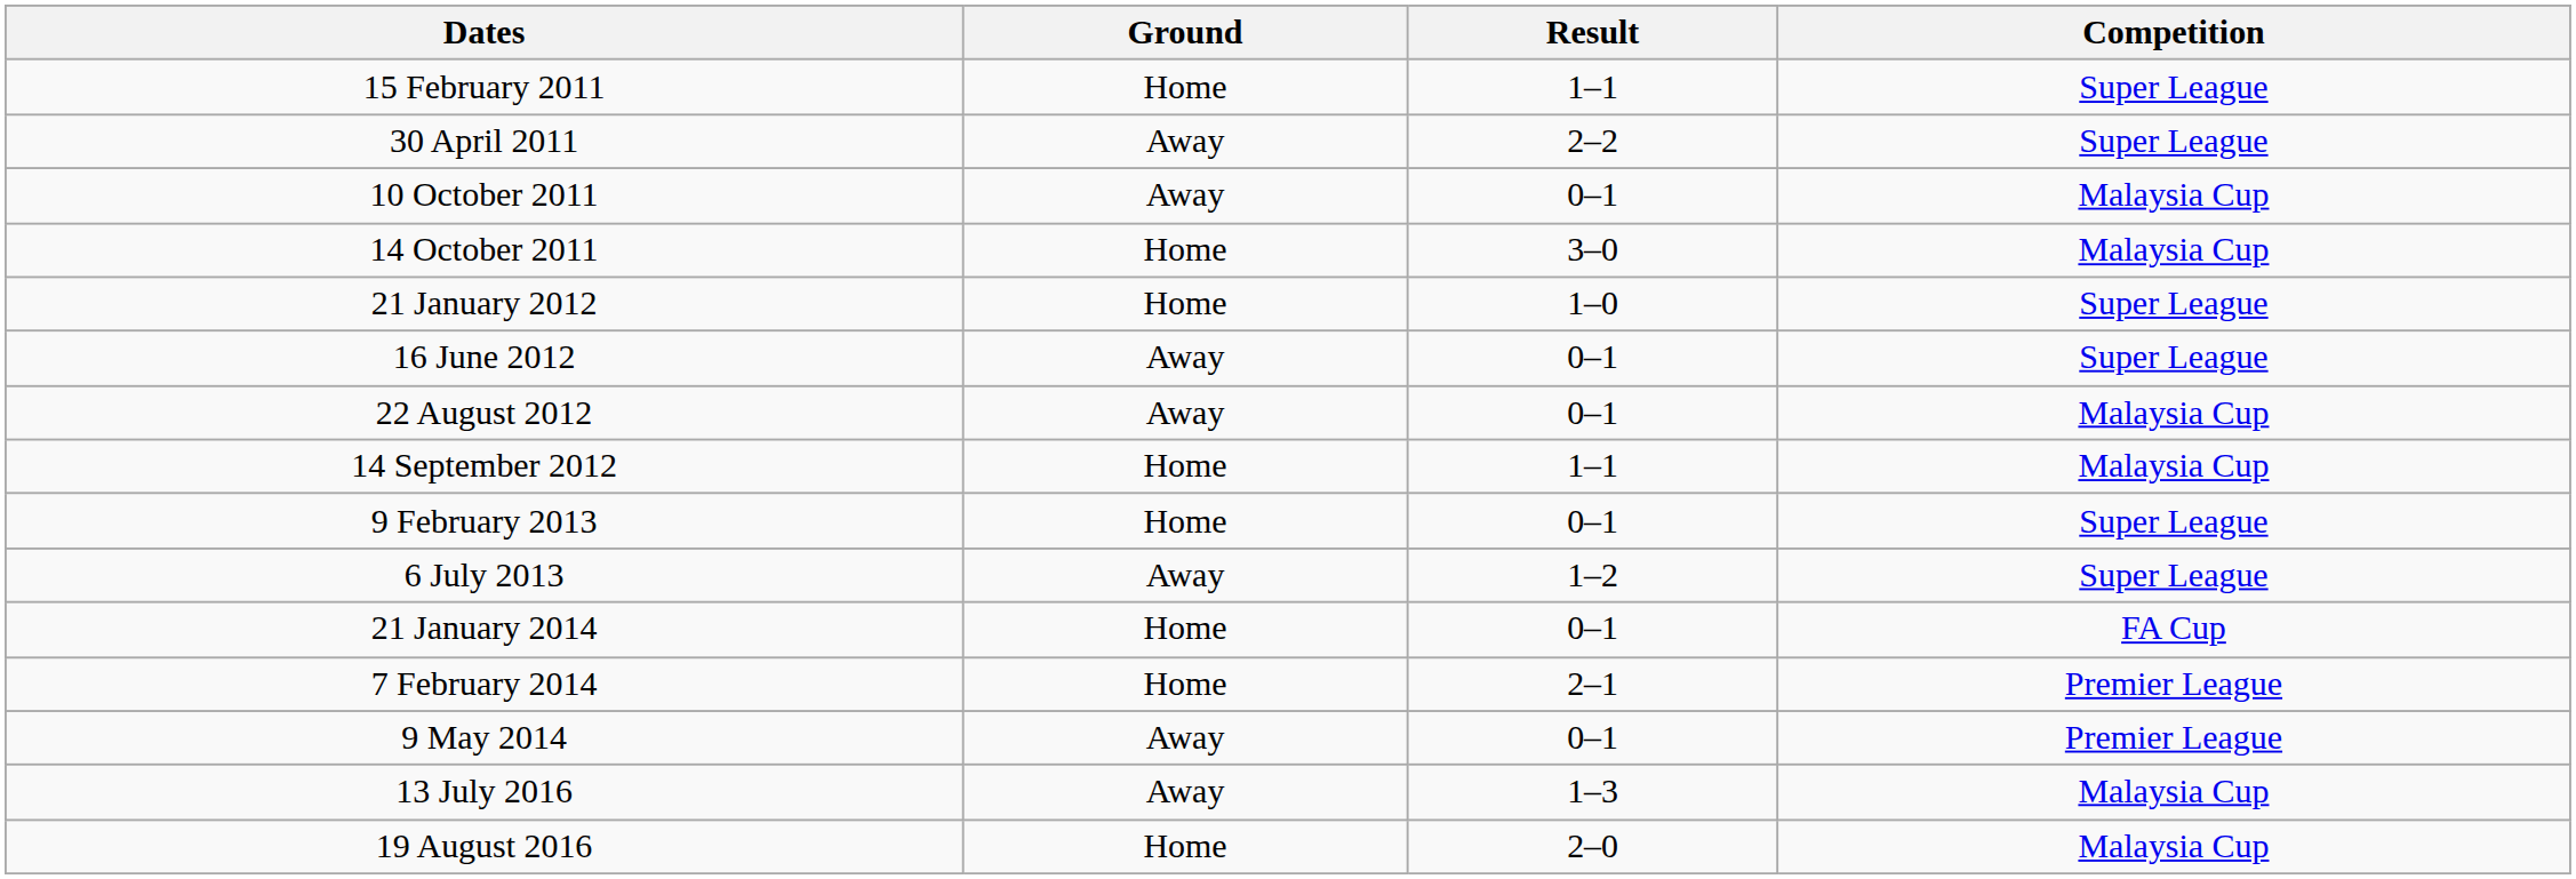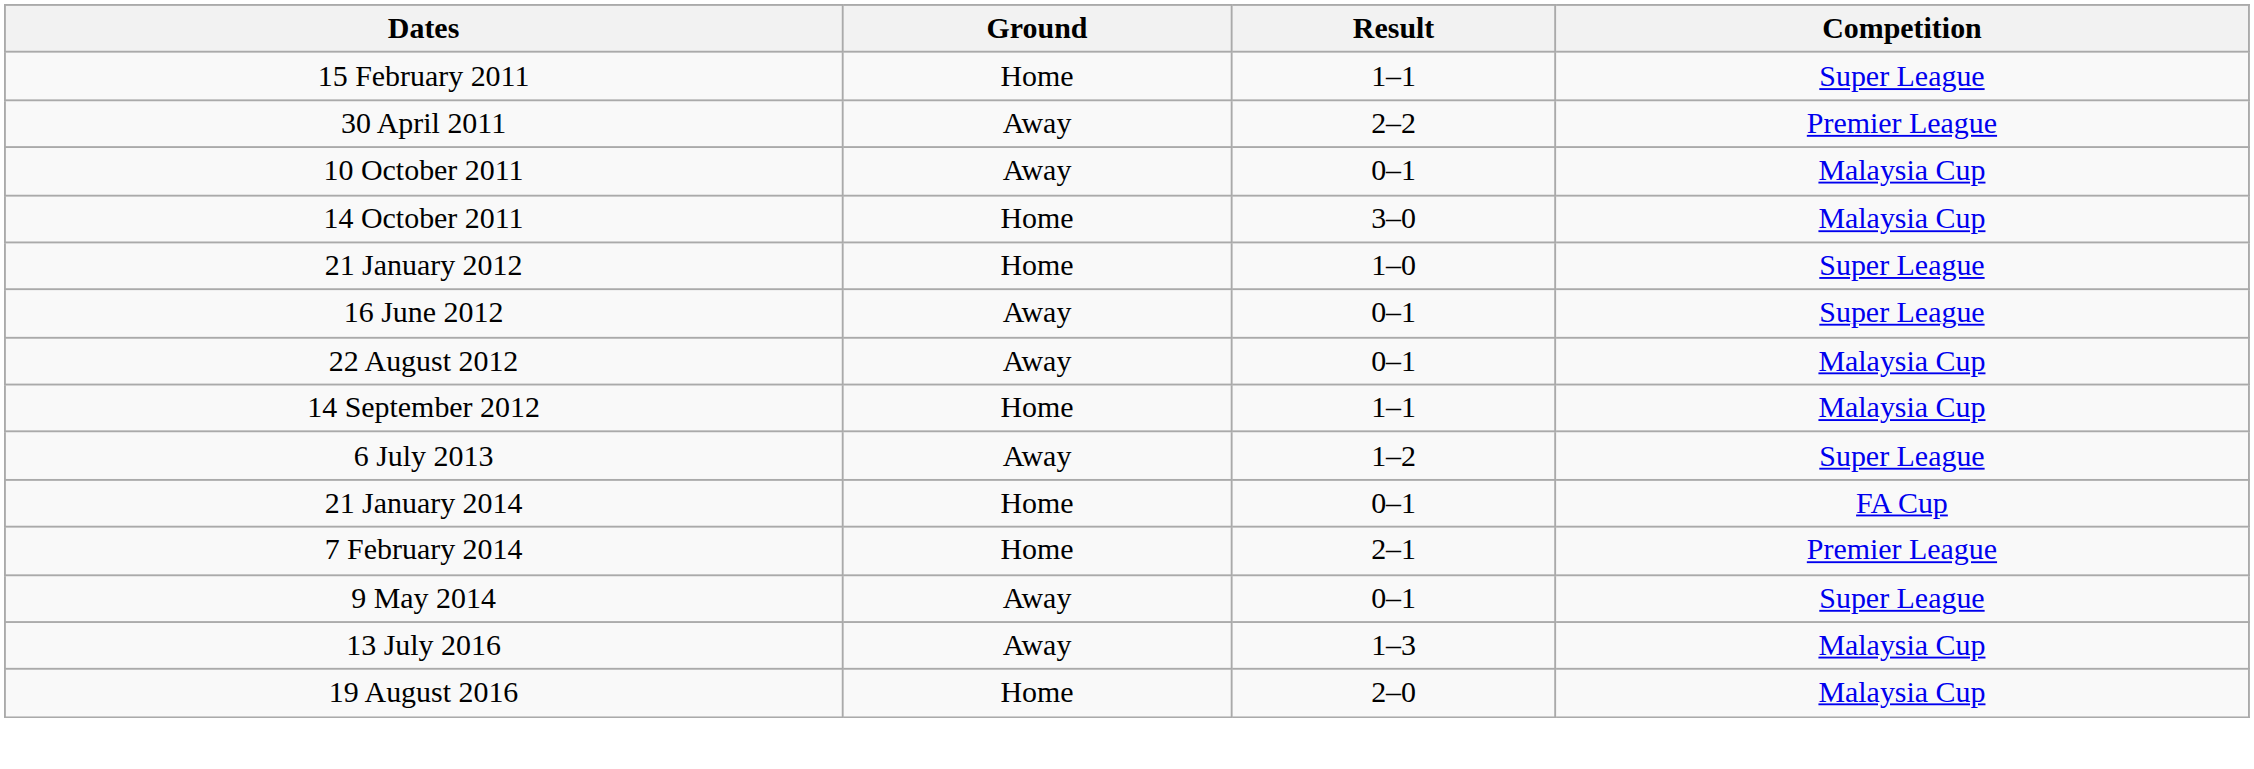 <table class="wikitable" style="width:95%;text-align:center">
 <tr>
 <th>Dates</th>
 <th>Ground</th>
 <th>Result</th>
 <th>Competition</th>
 </tr>
 <tr>
 <td>15 February 2011</td>
 <td>Home</td>
 <td>1–1</td>
 <td><a href='#'>Super League</a></td>
 </tr>
 <tr>
 <td>30 April 2011</td>
 <td>Away</td>
 <td>2–2</td>
-<td><a href='#'>Super League</a></td>
+<td><a href='#'>Premier League</a></td>
 </tr>
 <tr>
 <td>10 October 2011</td>
 <td>Away</td>
 <td>0–1</td>
 <td><a href='#'>Malaysia Cup</a></td>
 </tr>
 <tr>
 <td>14 October 2011</td>
 <td>Home</td>
 <td>3–0</td>
 <td><a href='#'>Malaysia Cup</a></td>
 </tr>
 <tr>
 <td>21 January 2012</td>
 <td>Home</td>
 <td>1–0</td>
 <td><a href='#'>Super League</a></td>
 </tr>
 <tr>
 <td>16 June 2012</td>
 <td>Away</td>
 <td>0–1</td>
 <td><a href='#'>Super League</a></td>
 </tr>
 <tr>
 <td>22 August 2012</td>
 <td>Away</td>
 <td>0–1</td>
 <td><a href='#'>Malaysia Cup</a></td>
 </tr>
 <tr>
 <td>14 September 2012</td>
 <td>Home</td>
 <td>1–1</td>
 <td><a href='#'>Malaysia Cup</a></td>
 </tr>
 <tr>
-<td>9 February 2013</td>
-<td>Home</td>
-<td>0–1</td>
-<td><a href='#'>Super League</a></td>
-</tr>
-<tr>
 <td>6 July 2013</td>
 <td>Away</td>
 <td>1–2</td>
 <td><a href='#'>Super League</a></td>
 </tr>
 <tr>
 <td>21 January 2014</td>
 <td>Home</td>
 <td>0–1</td>
 <td><a href='#'>FA Cup</a></td>
 </tr>
 <tr>
 <td>7 February 2014</td>
 <td>Home</td>
 <td>2–1</td>
 <td><a href='#'>Premier League</a></td>
 </tr>
 <tr>
 <td>9 May 2014</td>
 <td>Away</td>
 <td>0–1</td>
-<td><a href='#'>Premier League</a></td>
+<td><a href='#'>Super League</a></td>
 </tr>
 <tr>
 <td>13 July 2016</td>
 <td>Away</td>
 <td>1–3</td>
 <td><a href='#'>Malaysia Cup</a></td>
 </tr>
 <tr>
 <td>19 August 2016</td>
 <td>Home</td>
 <td>2–0</td>
 <td><a href='#'>Malaysia Cup</a></td>
 </tr>
 </table>
